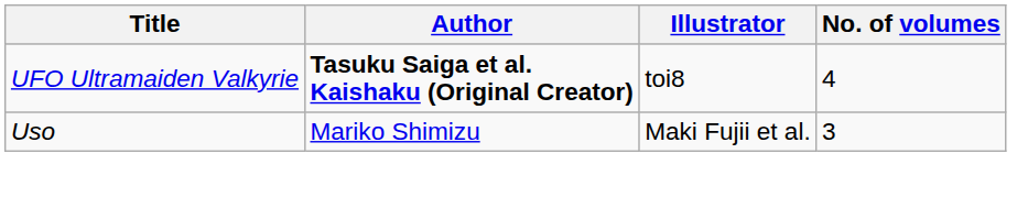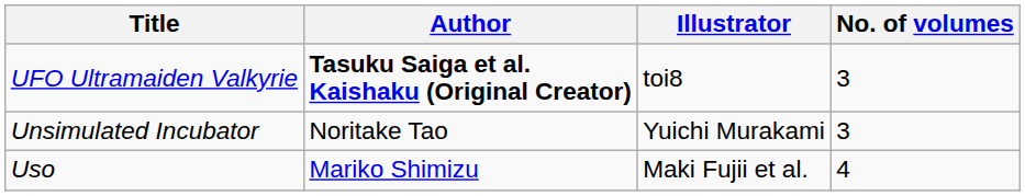 <table class="wikitable">
 <tr>
 <th scope="col">Title</th>
 <th scope="col"><a href='#'>Author</a></th>
 <th scope="col"><a href='#'>Illustrator</a></th>
 <th scope="col">No. of <a href='#'>volumes</a></th>
 </tr>
 <tr>
 <td><em><a href='#'>UFO Ultramaiden Valkyrie</a></em></td>
 <td><strong>Tasuku Saiga et al.<br><a href='#'>Kaishaku</a> (Original Creator)</strong></td>
 <td>toi8</td>
-<td>4</td>
+<td>3</td>
+</tr>
+<tr>
+<td><em>Unsimulated Incubator</em></td>
+<td>Noritake Tao</td>
+<td>Yuichi Murakami</td>
+<td>3</td>
 </tr>
 <tr>
 <td><em>Uso</em></td>
 <td><a href='#'>Mariko Shimizu</a></td>
 <td>Maki Fujii et al.</td>
-<td>3</td>
+<td>4</td>
 </tr>
 </table>
